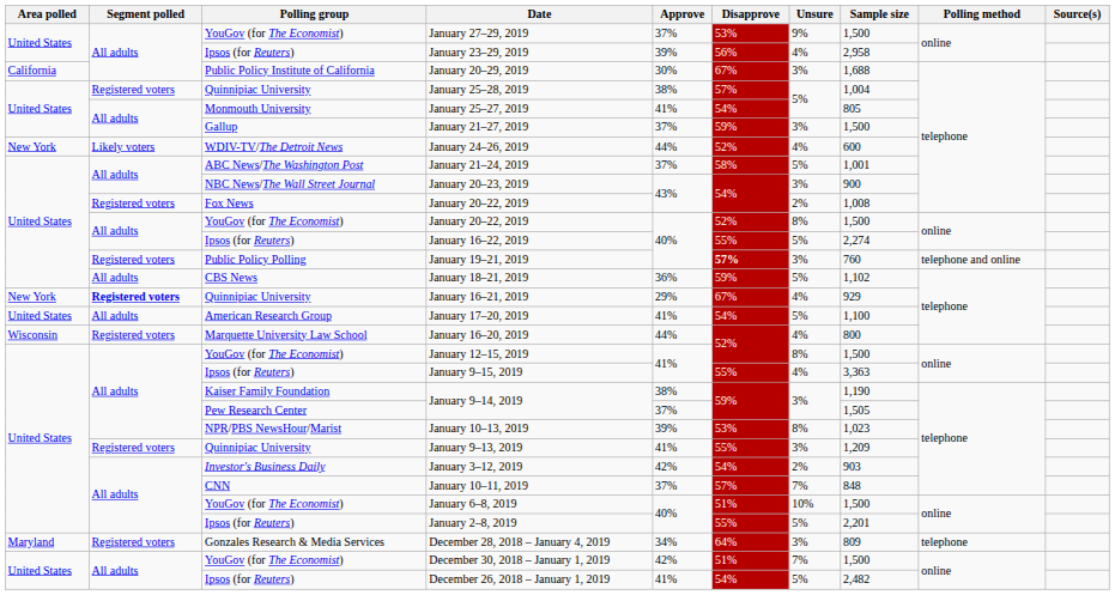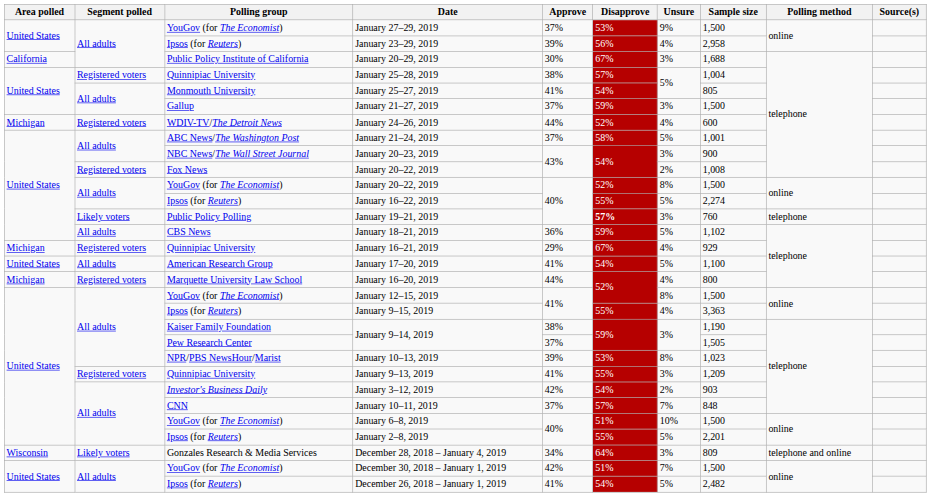 <table class="wikitable sortable" style="width: 75%">
 <tr>
 <th>Area polled</th>
 <th>Segment polled</th>
 <th>Polling group</th>
 <th>Date</th>
 <th>Approve</th>
 <th>Disapprove</th>
 <th>Unsure</th>
 <th>Sample size</th>
 <th>Polling method</th>
 <th>Source(s)</th>
 </tr>
 <tr>
 <td rowspan="2"> <a href='#'>United States</a></td>
 <td rowspan="3"><a href='#'>All adults</a></td>
 <td><a href='#'>YouGov</a> (for <em><a href='#'>The Economist</a></em>)</td>
 <td>January 27–29, 2019</td>
 <td>37%</td>
 <td style="background:#B60000; color: white">53%</td>
 <td>9%</td>
 <td>1,500</td>
 <td rowspan="2">online</td>
 <td></td>
 </tr>
 <tr>
 <td><a href='#'>Ipsos</a> (for <em><a href='#'>Reuters</a></em>)</td>
 <td>January 23–29, 2019</td>
 <td>39%</td>
 <td style="background:#B60000; color: white">56%</td>
 <td>4%</td>
 <td>2,958</td>
 <td></td>
 </tr>
 <tr>
 <td> <a href='#'>California</a></td>
 <td><a href='#'>Public Policy Institute of California</a></td>
 <td>January 20–29, 2019</td>
 <td>30%</td>
 <td style="background:#B60000; color: white">67%</td>
 <td>3%</td>
 <td>1,688</td>
 <td rowspan="8">telephone</td>
 <td></td>
 </tr>
 <tr>
 <td rowspan="3"> <a href='#'>United States</a></td>
 <td><a href='#'>Registered voters</a></td>
 <td><a href='#'>Quinnipiac University</a></td>
 <td>January 25–28, 2019</td>
 <td>38%</td>
 <td style="background:#B60000; color: white">57%</td>
 <td rowspan="2">5%</td>
 <td>1,004</td>
 <td></td>
 </tr>
 <tr>
 <td rowspan="2"><a href='#'>All adults</a></td>
 <td><a href='#'>Monmouth University</a></td>
 <td>January 25–27, 2019</td>
 <td>41%</td>
 <td style="background:#B60000; color: white">54%</td>
 <td>805</td>
 <td></td>
 </tr>
 <tr>
 <td><a href='#'>Gallup</a></td>
 <td>January 21–27, 2019</td>
 <td>37%</td>
 <td style="background:#B60000; color: white">59%</td>
 <td>3%</td>
 <td>1,500</td>
 <td></td>
 </tr>
 <tr>
-<td> <a href='#'>New York</a></td>
-<td><a href='#'>Likely voters</a></td>
+<td> <a href='#'>Michigan</a></td>
+<td><a href='#'>Registered voters</a></td>
 <td><a href='#'>WDIV-TV</a>/<em><a href='#'>The Detroit News</a></em></td>
 <td>January 24–26, 2019</td>
 <td>44%</td>
 <td style="background:#B60000; color: white">52%</td>
 <td>4%</td>
 <td>600</td>
 <td></td>
 </tr>
 <tr>
 <td rowspan="7"> <a href='#'>United States</a></td>
 <td rowspan="2"><a href='#'>All adults</a></td>
 <td><a href='#'>ABC News</a>/<em><a href='#'>The Washington Post</a></em></td>
 <td>January 21–24, 2019</td>
 <td>37%</td>
 <td style="background:#B60000; color: white">58%</td>
 <td>5%</td>
 <td>1,001</td>
 <td></td>
 </tr>
 <tr>
 <td><a href='#'>NBC News</a>/<em><a href='#'>The Wall Street Journal</a></em></td>
 <td>January 20–23, 2019</td>
 <td rowspan="2">43%</td>
 <td rowspan="2" style="background:#B60000; color: white">54%</td>
 <td>3%</td>
 <td>900</td>
 <td></td>
 </tr>
 <tr>
 <td><a href='#'>Registered voters</a></td>
 <td><a href='#'>Fox News</a></td>
 <td>January 20–22, 2019</td>
 <td>2%</td>
 <td>1,008</td>
 <td></td>
 </tr>
 <tr>
 <td rowspan="2"><a href='#'>All adults</a></td>
 <td><a href='#'>YouGov</a> (for <em><a href='#'>The Economist</a></em>)</td>
 <td>January 20–22, 2019</td>
 <td rowspan="3">40%</td>
 <td style="background:#B60000; color: white">52%</td>
 <td>8%</td>
 <td>1,500</td>
 <td rowspan="2">online</td>
 <td></td>
 </tr>
 <tr>
 <td><a href='#'>Ipsos</a> (for <em><a href='#'>Reuters</a></em>)</td>
 <td>January 16–22, 2019</td>
 <td style="background:#B60000; color: white">55%</td>
 <td>5%</td>
 <td>2,274</td>
 <td></td>
 </tr>
 <tr>
-<td><a href='#'>Registered voters</a></td>
+<td><a href='#'>Likely voters</a></td>
 <td><a href='#'>Public Policy Polling</a></td>
 <td>January 19–21, 2019</td>
 <td style="background:#B60000; color: white"><strong>57%</strong></td>
 <td>3%</td>
 <td>760</td>
-<td>telephone and online</td>
+<td>telephone</td>
 <td></td>
 </tr>
 <tr>
 <td><a href='#'>All adults</a></td>
 <td><a href='#'>CBS News</a></td>
 <td>January 18–21, 2019</td>
 <td>36%</td>
 <td style="background:#B60000; color: white">59%</td>
 <td>5%</td>
 <td>1,102</td>
 <td rowspan="4">telephone</td>
 <td></td>
 </tr>
 <tr>
-<td> <a href='#'>New York</a></td>
-<td><strong><a href='#'>Registered voters</a></strong></td>
+<td> <a href='#'>Michigan</a></td>
+<td><a href='#'>Registered voters</a></td>
 <td><a href='#'>Quinnipiac University</a></td>
 <td>January 16–21, 2019</td>
 <td>29%</td>
 <td style="background:#B60000; color: white">67%</td>
 <td>4%</td>
 <td>929</td>
 <td></td>
 </tr>
 <tr>
 <td> <a href='#'>United States</a></td>
 <td><a href='#'>All adults</a></td>
 <td><a href='#'>American Research Group</a></td>
 <td>January 17–20, 2019</td>
 <td>41%</td>
 <td style="background:#B60000; color: white">54%</td>
 <td>5%</td>
 <td>1,100</td>
 <td></td>
 </tr>
 <tr>
-<td> <a href='#'>Wisconsin</a></td>
+<td> <a href='#'>Michigan</a></td>
 <td><a href='#'>Registered voters</a></td>
 <td><a href='#'>Marquette University Law School</a></td>
 <td>January 16–20, 2019</td>
 <td>44%</td>
 <td rowspan="2" style="background:#B60000; color: white">52%</td>
 <td>4%</td>
 <td>800</td>
 <td></td>
 </tr>
 <tr>
 <td rowspan="10"> <a href='#'>United States</a></td>
 <td rowspan="5"><a href='#'>All adults</a></td>
 <td><a href='#'>YouGov</a> (for <em><a href='#'>The Economist</a></em>)</td>
 <td>January 12–15, 2019</td>
 <td rowspan="2">41%</td>
 <td>8%</td>
 <td>1,500</td>
 <td rowspan="2">online</td>
 <td></td>
 </tr>
 <tr>
 <td><a href='#'>Ipsos</a> (for <em><a href='#'>Reuters</a></em>)</td>
 <td>January 9–15, 2019</td>
 <td style="background:#B60000; color: white">55%</td>
 <td>4%</td>
 <td>3,363</td>
 <td></td>
 </tr>
 <tr>
 <td><a href='#'>Kaiser Family Foundation</a></td>
 <td rowspan="2">January 9–14, 2019</td>
 <td>38%</td>
 <td rowspan="2" style="background:#B60000; color: white">59%</td>
 <td rowspan="2">3%</td>
 <td>1,190</td>
 <td rowspan="6">telephone</td>
 <td></td>
 </tr>
 <tr>
 <td><a href='#'>Pew Research Center</a></td>
 <td>37%</td>
 <td>1,505</td>
 <td></td>
 </tr>
 <tr>
 <td><a href='#'>NPR</a>/<a href='#'>PBS NewsHour</a>/<a href='#'>Marist</a></td>
 <td>January 10–13, 2019</td>
 <td>39%</td>
 <td style="background:#B60000; color: white">53%</td>
 <td>8%</td>
 <td>1,023</td>
 <td></td>
 </tr>
 <tr>
 <td><a href='#'>Registered voters</a></td>
 <td><a href='#'>Quinnipiac University</a></td>
 <td>January 9–13, 2019</td>
 <td>41%</td>
 <td style="background:#B60000; color: white">55%</td>
 <td>3%</td>
 <td>1,209</td>
 <td></td>
 </tr>
 <tr>
 <td rowspan="4"><a href='#'>All adults</a></td>
 <td><em><a href='#'>Investor's Business Daily</a></em></td>
 <td>January 3–12, 2019</td>
 <td>42%</td>
 <td style="background:#B60000; color: white">54%</td>
 <td>2%</td>
 <td>903</td>
 <td></td>
 </tr>
 <tr>
 <td><a href='#'>CNN</a></td>
 <td>January 10–11, 2019</td>
 <td>37%</td>
 <td style="background:#B60000; color: white">57%</td>
 <td>7%</td>
 <td>848</td>
 <td></td>
 </tr>
 <tr>
 <td><a href='#'>YouGov</a> (for <em><a href='#'>The Economist</a></em>)</td>
 <td>January 6–8, 2019</td>
 <td rowspan="2">40%</td>
 <td style="background:#B60000; color: white">51%</td>
 <td>10%</td>
 <td>1,500</td>
 <td rowspan="2">online</td>
 <td></td>
 </tr>
 <tr>
 <td><a href='#'>Ipsos</a> (for <em><a href='#'>Reuters</a></em>)</td>
 <td>January 2–8, 2019</td>
 <td style="background:#B60000; color: white">55%</td>
 <td>5%</td>
 <td>2,201</td>
 <td></td>
 </tr>
 <tr>
-<td> <a href='#'>Maryland</a></td>
-<td><a href='#'>Registered voters</a></td>
+<td> <a href='#'>Wisconsin</a></td>
+<td><a href='#'>Likely voters</a></td>
 <td>Gonzales Research & Media Services</td>
 <td>December 28, 2018 – January 4, 2019</td>
 <td>34%</td>
 <td style="background:#B60000; color: white">64%</td>
 <td>3%</td>
 <td>809</td>
-<td>telephone</td>
+<td>telephone and online</td>
 <td></td>
 </tr>
 <tr>
 <td rowspan="2"> <a href='#'>United States</a></td>
 <td rowspan="2"><a href='#'>All adults</a></td>
 <td><a href='#'>YouGov</a> (for <em><a href='#'>The Economist</a></em>)</td>
 <td>December 30, 2018 – January 1, 2019</td>
 <td>42%</td>
 <td style="background:#B60000; color: white">51%</td>
 <td>7%</td>
 <td>1,500</td>
 <td rowspan="2">online</td>
 <td></td>
 </tr>
 <tr>
 <td><a href='#'>Ipsos</a> (for <em><a href='#'>Reuters</a></em>)</td>
 <td>December 26, 2018 – January 1, 2019</td>
 <td>41%</td>
 <td style="background:#B60000; color: white">54%</td>
 <td>5%</td>
 <td>2,482</td>
 <td></td>
 </tr>
 </table>
